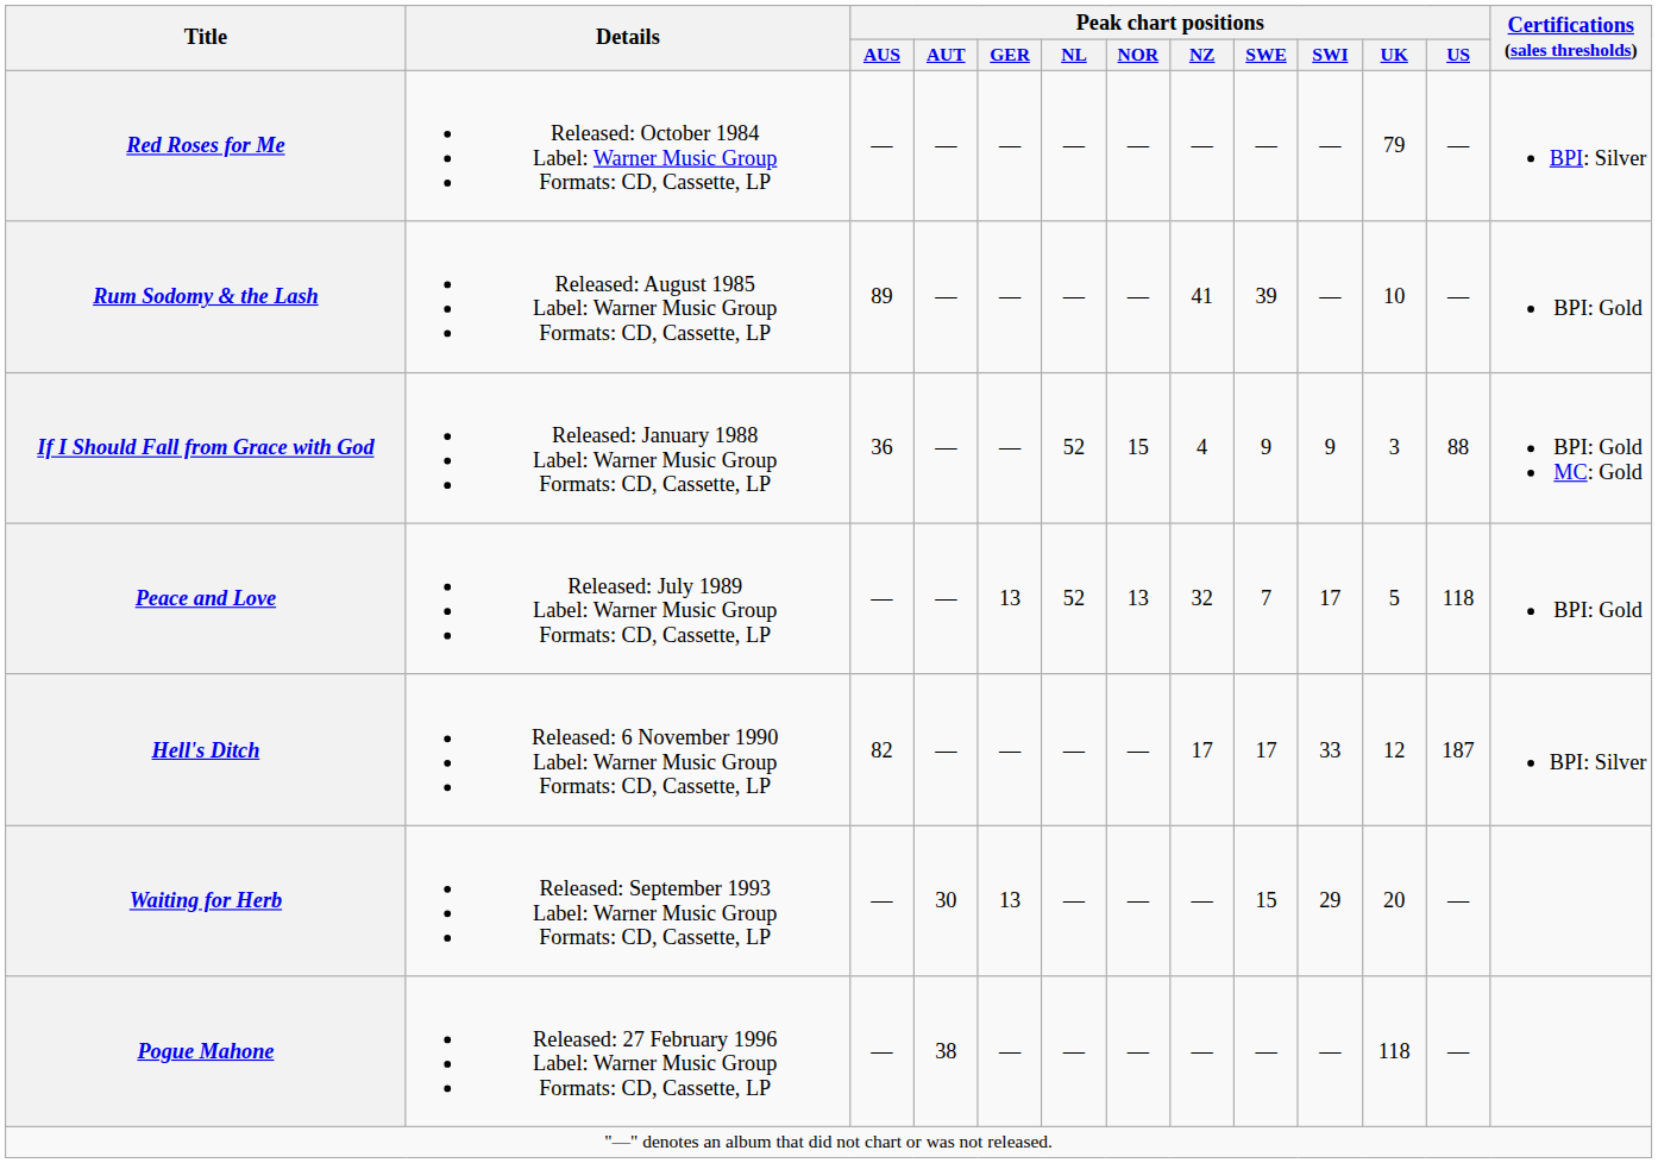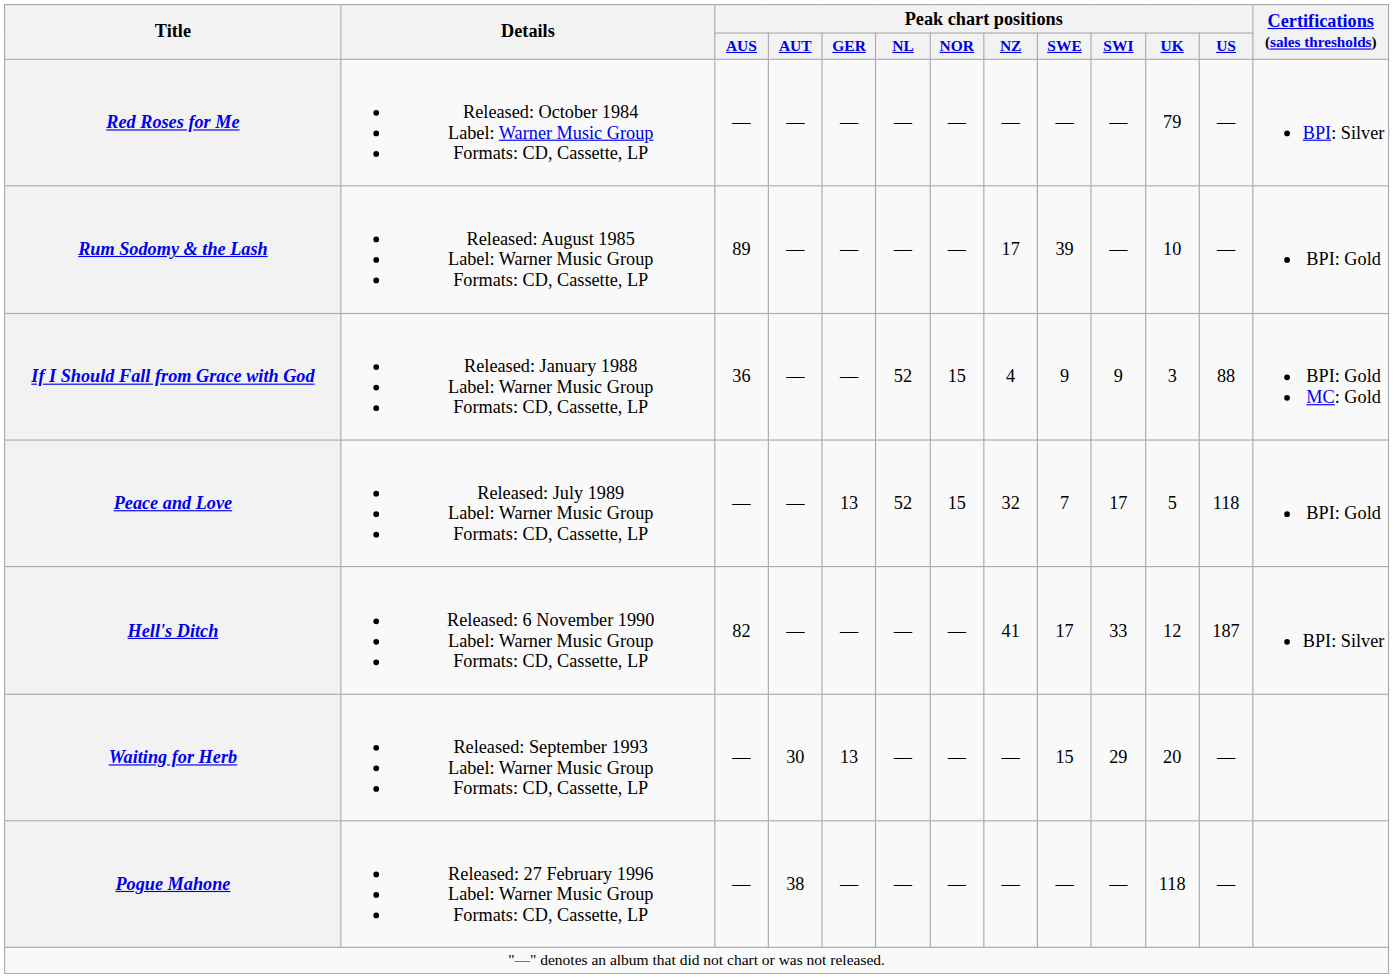 <table class="wikitable plainrowheaders" style="text-align:center;">
 <tr>
 <th scope="col" rowspan="2" style="width:18em;">Title</th>
 <th scope="col" rowspan="2" style="width:20em;">Details</th>
 <th scope="col" colspan="10">Peak chart positions</th>
 <th scope="col" rowspan="2"><a href='#'>Certifications</a><br><small>(<a href='#'>sales thresholds</a>)</small></th>
 </tr>
 <tr>
 <th scope="col" style="width:3em;font-size:85%;"><a href='#'>AUS</a><br></th>
 <th scope="col" style="width:3em;font-size:85%;"><a href='#'>AUT</a><br></th>
 <th scope="col" style="width:3em;font-size:85%;"><a href='#'>GER</a><br></th>
 <th scope="col" style="width:3em;font-size:85%;"><a href='#'>NL</a><br></th>
 <th scope="col" style="width:3em;font-size:85%;"><a href='#'>NOR</a><br></th>
 <th scope="col" style="width:3em;font-size:85%;"><a href='#'>NZ</a><br></th>
 <th scope="col" style="width:3em;font-size:85%;"><a href='#'>SWE</a><br></th>
 <th scope="col" style="width:3em;font-size:85%;"><a href='#'>SWI</a><br></th>
 <th scope="col" style="width:3em;font-size:85%;"><a href='#'>UK</a><br></th>
 <th scope="col" style="width:3em;font-size:85%;"><a href='#'>US</a><br></th>
 </tr>
 <tr>
 <th scope="row"><em><a href='#'>Red Roses for Me</a></em></th>
 <td><br><ul><li>Released: October 1984</li><li>Label: <a href='#'>Warner Music Group</a></li><li>Formats: CD, Cassette, LP</li></ul></td>
 <td>—</td>
 <td>—</td>
 <td>—</td>
 <td>—</td>
 <td>—</td>
 <td>—</td>
 <td>—</td>
 <td>—</td>
 <td>79</td>
 <td>—</td>
 <td><br><ul><li><a href='#'>BPI</a>: Silver</li></ul></td>
 </tr>
 <tr>
 <th scope="row"><em><a href='#'>Rum Sodomy & the Lash</a></em></th>
 <td><br><ul><li>Released: August 1985</li><li>Label: Warner Music Group</li><li>Formats: CD, Cassette, LP</li></ul></td>
 <td>89</td>
 <td>—</td>
 <td>—</td>
 <td>—</td>
 <td>—</td>
-<td>41</td>
+<td>17</td>
 <td>39</td>
 <td>—</td>
 <td>10</td>
 <td>—</td>
 <td><br><ul><li>BPI: Gold</li></ul></td>
 </tr>
 <tr>
 <th scope="row"><em><a href='#'>If I Should Fall from Grace with God</a></em></th>
 <td><br><ul><li>Released: January 1988</li><li>Label: Warner Music Group</li><li>Formats: CD, Cassette, LP</li></ul></td>
 <td>36</td>
 <td>—</td>
 <td>—</td>
 <td>52</td>
 <td>15</td>
 <td>4</td>
 <td>9</td>
 <td>9</td>
 <td>3</td>
 <td>88</td>
 <td><br><ul><li>BPI: Gold</li><li><a href='#'>MC</a>: Gold</li></ul></td>
 </tr>
 <tr>
 <th scope="row"><em><a href='#'>Peace and Love</a></em></th>
 <td><br><ul><li>Released: July 1989</li><li>Label: Warner Music Group</li><li>Formats: CD, Cassette, LP</li></ul></td>
 <td>—</td>
 <td>—</td>
 <td>13</td>
 <td>52</td>
-<td>13</td>
+<td>15</td>
 <td>32</td>
 <td>7</td>
 <td>17</td>
 <td>5</td>
 <td>118</td>
 <td><br><ul><li>BPI: Gold</li></ul></td>
 </tr>
 <tr>
 <th scope="row"><em><a href='#'>Hell's Ditch</a></em></th>
 <td><br><ul><li>Released: 6 November 1990</li><li>Label: Warner Music Group</li><li>Formats: CD, Cassette, LP</li></ul></td>
 <td>82</td>
 <td>—</td>
 <td>—</td>
 <td>—</td>
 <td>—</td>
-<td>17</td>
+<td>41</td>
 <td>17</td>
 <td>33</td>
 <td>12</td>
 <td>187</td>
 <td><br><ul><li>BPI: Silver</li></ul></td>
 </tr>
 <tr>
 <th scope="row"><em><a href='#'>Waiting for Herb</a></em></th>
 <td><br><ul><li>Released: September 1993</li><li>Label: Warner Music Group</li><li>Formats: CD, Cassette, LP</li></ul></td>
 <td>—</td>
 <td>30</td>
 <td>13</td>
 <td>—</td>
 <td>—</td>
 <td>—</td>
 <td>15</td>
 <td>29</td>
 <td>20</td>
 <td>—</td>
 <td></td>
 </tr>
 <tr>
 <th scope="row"><em><a href='#'>Pogue Mahone</a></em></th>
 <td><br><ul><li>Released: 27 February 1996</li><li>Label: Warner Music Group</li><li>Formats: CD, Cassette, LP</li></ul></td>
 <td>—</td>
 <td>38</td>
 <td>—</td>
 <td>—</td>
 <td>—</td>
 <td>—</td>
 <td>—</td>
 <td>—</td>
 <td>118</td>
 <td>—</td>
 <td></td>
 </tr>
 <tr>
 <td colspan="20" style="text-align:center; font-size:85%;">"—" denotes an album that did not chart or was not released.</td>
 </tr>
 </table>
